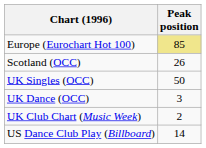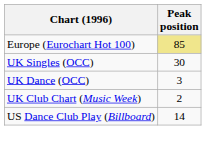 <table class="wikitable sortable">
 <tr>
 <th>Chart (1996)</th>
 <th>Peak<br>position</th>
 </tr>
 <tr>
 <td>Europe (<a href='#'>Eurochart Hot 100</a>)</td>
 <td align="center" style="background: khaki;">85</td>
 </tr>
 <tr>
-<td>Scotland (<a href='#'>OCC</a>)</td>
-<td align="center">26</td>
-</tr>
-<tr>
 <td><a href='#'>UK Singles</a> (<a href='#'>OCC</a>)</td>
-<td align="center">50</td>
+<td align="center">30</td>
 </tr>
 <tr>
 <td><a href='#'>UK Dance</a> (<a href='#'>OCC</a>)</td>
 <td align="center">3</td>
 </tr>
 <tr>
 <td><a href='#'>UK Club Chart</a> (<em><a href='#'>Music Week</a></em>)</td>
 <td align="center">2</td>
 </tr>
 <tr>
 <td>US <a href='#'>Dance Club Play</a> (<em><a href='#'>Billboard</a></em>)</td>
 <td align="center">14</td>
 </tr>
 </table>
